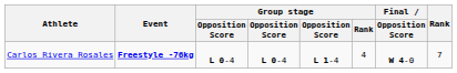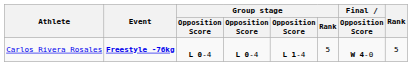 <table class="wikitable" style="font-size:90%">
 <tr>
 <th rowspan=2>Athlete</th>
 <th rowspan=2>Event</th>
 <th colspan=4>Group stage</th>
 <th>Final / </th>
 <th rowspan=2>Rank</th>
 </tr>
 <tr style="font-size:95%">
 <th>Opposition<br>Score</th>
 <th>Opposition<br>Score</th>
 <th>Opposition<br>Score</th>
 <th>Rank</th>
 <th>Opposition<br>Score</th>
 </tr>
 <tr align=center>
 <td align=left><a href='#'>Carlos Rivera Rosales</a></td>
 <td align=left><strong><a href='#'>Freestyle -76kg</a></strong></td>
 <td><br><strong>L</strong> <strong>0</strong>-4 <sup></sup></td>
 <td><br><strong>L</strong> <strong>0</strong>-4 <sup></sup></td>
 <td><br><strong>L</strong> <strong>1</strong>-4 <sup></sup></td>
-<td>4 </td>
+<td>5 </td>
 <td><br><strong>W</strong> <strong>4</strong>-0</td>
-<td>7</td>
+<td>5</td>
 </tr>
 </table>
